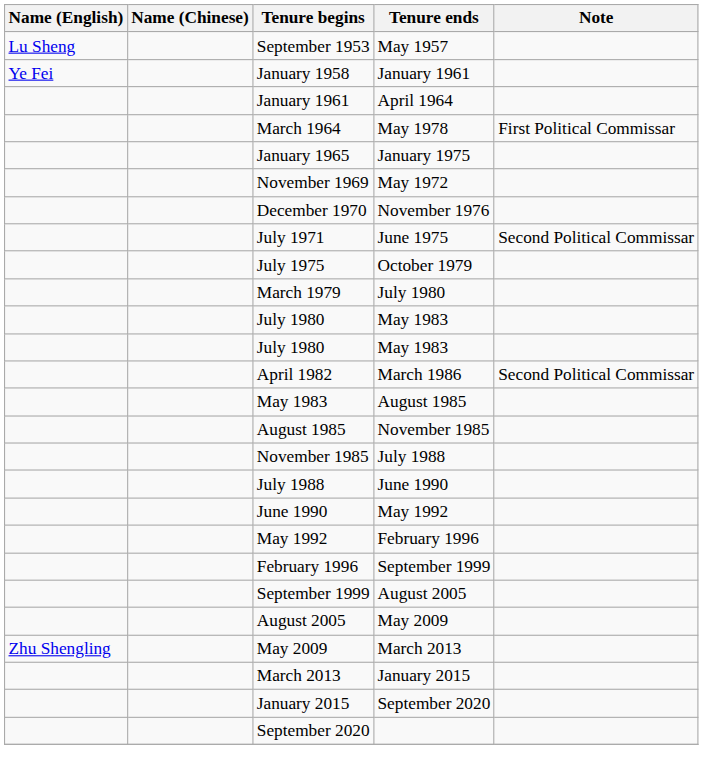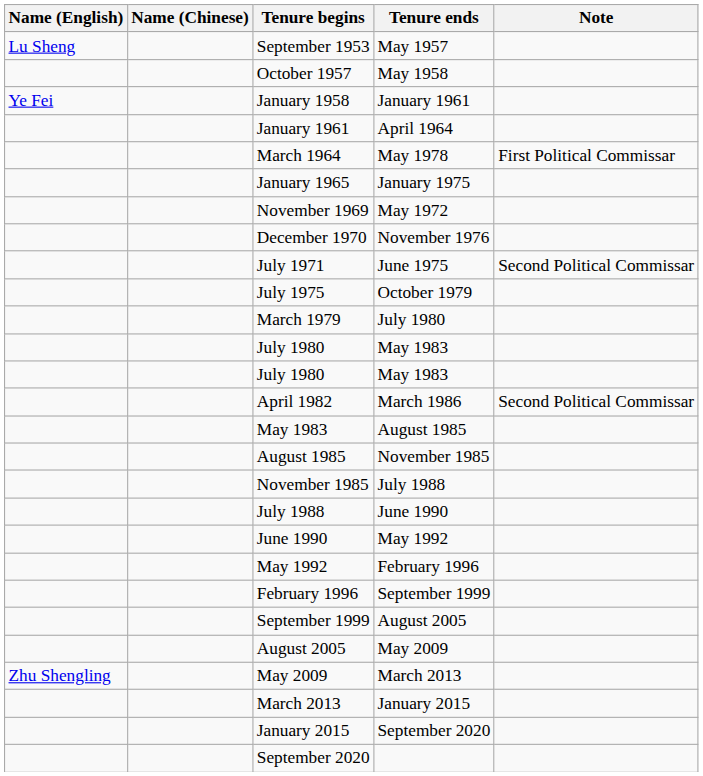 <table class="wikitable">
 <tr>
 <th>Name (English)</th>
 <th>Name (Chinese)</th>
 <th>Tenure begins</th>
 <th>Tenure ends</th>
 <th>Note</th>
 </tr>
 <tr>
 <td><a href='#'>Lu Sheng</a></td>
 <td></td>
 <td>September 1953</td>
 <td>May 1957</td>
+<td></td>
+</tr>
+<tr>
+<td></td>
+<td></td>
+<td>October 1957</td>
+<td>May 1958</td>
 <td></td>
 </tr>
 <tr>
 <td><a href='#'>Ye Fei</a></td>
 <td></td>
 <td>January 1958</td>
 <td>January 1961</td>
 <td></td>
 </tr>
 <tr>
 <td></td>
 <td></td>
 <td>January 1961</td>
 <td>April 1964</td>
 <td></td>
 </tr>
 <tr>
 <td></td>
 <td></td>
 <td>March 1964</td>
 <td>May 1978</td>
 <td>First Political Commissar</td>
 </tr>
 <tr>
 <td></td>
 <td></td>
 <td>January 1965</td>
 <td>January 1975</td>
 <td></td>
 </tr>
 <tr>
 <td></td>
 <td></td>
 <td>November 1969</td>
 <td>May 1972</td>
 <td></td>
 </tr>
 <tr>
 <td></td>
 <td></td>
 <td>December 1970</td>
 <td>November 1976</td>
 <td></td>
 </tr>
 <tr>
 <td></td>
 <td></td>
 <td>July 1971</td>
 <td>June 1975</td>
 <td>Second Political Commissar</td>
 </tr>
 <tr>
 <td></td>
 <td></td>
 <td>July 1975</td>
 <td>October 1979</td>
 <td></td>
 </tr>
 <tr>
 <td></td>
 <td></td>
 <td>March 1979</td>
 <td>July 1980</td>
 <td></td>
 </tr>
 <tr>
 <td></td>
 <td></td>
 <td>July 1980</td>
 <td>May 1983</td>
 <td></td>
 </tr>
 <tr>
 <td></td>
 <td></td>
 <td>July 1980</td>
 <td>May 1983</td>
 <td></td>
 </tr>
 <tr>
 <td></td>
 <td></td>
 <td>April 1982</td>
 <td>March 1986</td>
 <td>Second Political Commissar</td>
 </tr>
 <tr>
 <td></td>
 <td></td>
 <td>May 1983</td>
 <td>August 1985</td>
 <td></td>
 </tr>
 <tr>
 <td></td>
 <td></td>
 <td>August 1985</td>
 <td>November 1985</td>
 <td></td>
 </tr>
 <tr>
 <td></td>
 <td></td>
 <td>November 1985</td>
 <td>July 1988</td>
 <td></td>
 </tr>
 <tr>
 <td></td>
 <td></td>
 <td>July 1988</td>
 <td>June 1990</td>
 <td></td>
 </tr>
 <tr>
 <td></td>
 <td></td>
 <td>June 1990</td>
 <td>May 1992</td>
 <td></td>
 </tr>
 <tr>
 <td></td>
 <td></td>
 <td>May 1992</td>
 <td>February 1996</td>
 <td></td>
 </tr>
 <tr>
 <td></td>
 <td></td>
 <td>February 1996</td>
 <td>September 1999</td>
 <td></td>
 </tr>
 <tr>
 <td></td>
 <td></td>
 <td>September 1999</td>
 <td>August 2005</td>
 <td></td>
 </tr>
 <tr>
 <td></td>
 <td></td>
 <td>August 2005</td>
 <td>May 2009</td>
 <td></td>
 </tr>
 <tr>
 <td><a href='#'>Zhu Shengling</a></td>
 <td></td>
 <td>May 2009</td>
 <td>March 2013</td>
 <td></td>
 </tr>
 <tr>
 <td></td>
 <td></td>
 <td>March 2013</td>
 <td>January 2015</td>
 <td></td>
 </tr>
 <tr>
 <td></td>
 <td></td>
 <td>January 2015</td>
 <td>September 2020</td>
 <td></td>
 </tr>
 <tr>
 <td></td>
 <td></td>
 <td>September 2020</td>
 <td></td>
 <td></td>
 </tr>
 <tr>
 </tr>
 </table>
